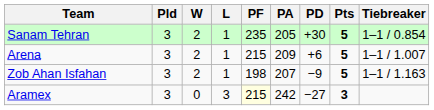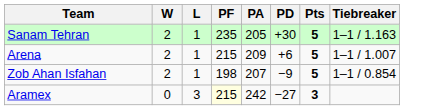 <table class="wikitable" style="text-align:center;">
 <tr>
 <th width=180>Team</th>
-<th width=30>Pld</th>
 <th width=30>W</th>
 <th width=30>L</th>
 <th width=30>PF</th>
 <th width=30>PA</th>
 <th width=30>PD</th>
 <th width=30>Pts</th>
 <th width=80>Tiebreaker</th>
 </tr>
 <tr bgcolor="#ccffcc">
 <td align="left"> <a href='#'>Sanam Tehran</a></td>
-<td>3</td>
 <td>2</td>
 <td>1</td>
 <td>235</td>
 <td>205</td>
 <td>+30</td>
 <td><strong>5</strong></td>
-<td>1–1 / 0.854</td>
+<td>1–1 / 1.163</td>
 </tr>
 <tr>
 <td align="left"> <a href='#'>Arena</a></td>
-<td>3</td>
 <td>2</td>
 <td>1</td>
 <td>215</td>
 <td>209</td>
 <td>+6</td>
 <td><strong>5</strong></td>
 <td>1–1 / 1.007</td>
 </tr>
 <tr>
 <td align="left"> <a href='#'>Zob Ahan Isfahan</a></td>
-<td>3</td>
 <td>2</td>
 <td>1</td>
 <td>198</td>
 <td>207</td>
 <td>−9</td>
 <td><strong>5</strong></td>
-<td>1–1 / 1.163</td>
+<td>1–1 / 0.854</td>
 </tr>
 <tr>
 <td align="left"> <a href='#'>Aramex</a></td>
-<td>3</td>
 <td>0</td>
 <td>3</td>
 <td style="background: lightyellow;">215</td>
 <td>242</td>
 <td>−27</td>
 <td><strong>3</strong></td>
 <td></td>
 </tr>
 </table>
